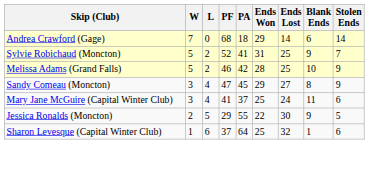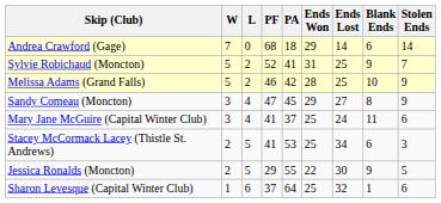 <table class="wikitable">
 <tr>
 <th width=290>Skip (Club)</th>
 <th width=20>W</th>
 <th width=20>L</th>
 <th width=20>PF</th>
 <th width=20>PA</th>
 <th width=20>Ends <br> Won</th>
 <th width=20>Ends <br> Lost</th>
 <th width=20>Blank <br> Ends</th>
 <th width=20>Stolen <br> Ends</th>
 </tr>
 <tr bgcolor=#ffffcc>
 <td><a href='#'>Andrea Crawford</a> (Gage)</td>
 <td>7</td>
 <td>0</td>
 <td>68</td>
 <td>18</td>
 <td>29</td>
 <td>14</td>
 <td>6</td>
 <td>14</td>
 </tr>
 <tr bgcolor=#ffffcc>
 <td><a href='#'>Sylvie Robichaud</a> (Moncton)</td>
 <td>5</td>
 <td>2</td>
 <td>52</td>
 <td>41</td>
 <td>31</td>
 <td>25</td>
 <td>9</td>
 <td>7</td>
 </tr>
 <tr bgcolor=#ffffcc>
 <td><a href='#'>Melissa Adams</a> (Grand Falls)</td>
 <td>5</td>
 <td>2</td>
 <td>46</td>
 <td>42</td>
 <td>28</td>
 <td>25</td>
 <td>10</td>
 <td>9</td>
 </tr>
 <tr>
 <td><a href='#'>Sandy Comeau</a> (Moncton)</td>
 <td>3</td>
 <td>4</td>
 <td>47</td>
 <td>45</td>
 <td>29</td>
 <td>27</td>
 <td>8</td>
 <td>9</td>
 </tr>
 <tr>
 <td><a href='#'>Mary Jane McGuire</a> (Capital Winter Club)</td>
 <td>3</td>
 <td>4</td>
 <td>41</td>
 <td>37</td>
 <td>25</td>
 <td>24</td>
 <td>11</td>
 <td>6</td>
 </tr>
 <tr>
+<td><a href='#'>Stacey McCormack Lacey</a> (Thistle St. Andrews)</td>
+<td>2</td>
+<td>5</td>
+<td>41</td>
+<td>53</td>
+<td>25</td>
+<td>34</td>
+<td>6</td>
+<td>3</td>
+</tr>
+<tr>
 <td><a href='#'>Jessica Ronalds</a> (Moncton)</td>
 <td>2</td>
 <td>5</td>
 <td>29</td>
 <td>55</td>
 <td>22</td>
 <td>30</td>
 <td>9</td>
 <td>5</td>
 </tr>
 <tr>
 <td><a href='#'>Sharon Levesque</a> (Capital Winter Club)</td>
 <td>1</td>
 <td>6</td>
 <td>37</td>
 <td>64</td>
 <td>25</td>
 <td>32</td>
 <td>1</td>
 <td>6</td>
 </tr>
 </table>
